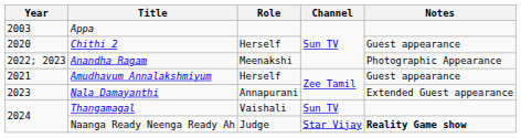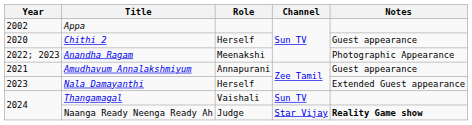 <table class="wikitable sortable">
 <tr>
 <th scope="col">Year</th>
 <th scope="col">Title</th>
 <th scope="col">Role</th>
 <th scope="col">Channel</th>
 <th scope="col" class="unsortable">Notes</th>
 </tr>
 <tr>
-<td>2003</td>
+<td>2002</td>
 <td><em>Appa</em></td>
 <td></td>
 <td rowspan=3><a href='#'>Sun TV</a></td>
 <td></td>
 </tr>
 <tr>
 <td>2020</td>
 <td><em><a href='#'>Chithi 2</a></em></td>
 <td>Herself</td>
 <td>Guest appearance</td>
 </tr>
 <tr>
 <td>2022; 2023</td>
 <td><em><a href='#'>Anandha Ragam</a></em></td>
 <td>Meenakshi</td>
 <td>Photographic Appearance</td>
 </tr>
 <tr>
 <td>2021</td>
 <td><em><a href='#'>Amudhavum Annalakshmiyum</a></em></td>
-<td>Herself</td>
+<td>Annapurani</td>
 <td rowspan=2><a href='#'>Zee Tamil</a></td>
 <td>Guest appearance</td>
 </tr>
 <tr>
 <td>2023</td>
 <td><em><a href='#'>Nala Damayanthi</a></em></td>
-<td>Annapurani</td>
+<td>Herself</td>
 <td>Extended Guest appearance</td>
 </tr>
 <tr>
 <td rowspan=2>2024</td>
 <td><em><a href='#'>Thangamagal</a></em></td>
 <td>Vaishali</td>
 <td><a href='#'>Sun TV</a></td>
 <td></td>
 </tr>
 <tr>
 <td>Naanga Ready Neenga Ready Ah</td>
 <td>Judge</td>
 <td><a href='#'>Star Vijay</a></td>
 <td><strong>Reality Game show</strong></td>
 </tr>
 </table>
